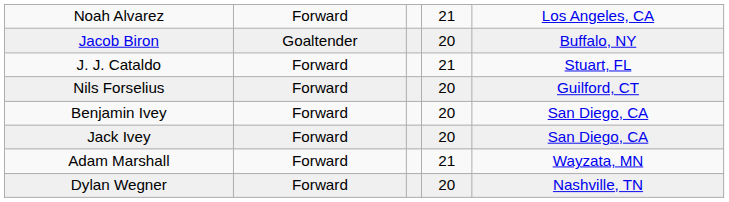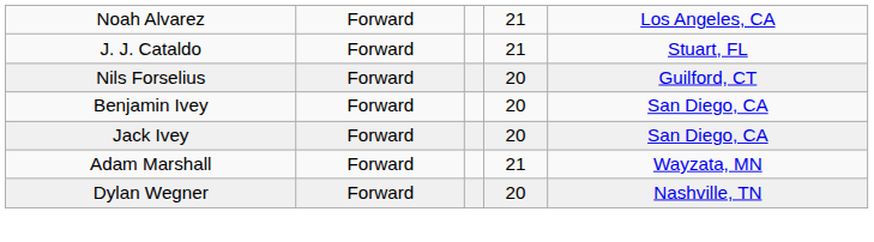 <table class="wikitable" width="60%">
 <tr align="center" bgcolor="">
 <td>Noah Alvarez</td>
 <td>Forward</td>
 <td></td>
 <td>21</td>
 <td><a href='#'>Los Angeles, CA</a></td>
-</tr>
-<tr align="center" bgcolor="f0f0f0">
-<td><a href='#'>Jacob Biron</a></td>
-<td>Goaltender</td>
-<td></td>
-<td>20</td>
-<td><a href='#'>Buffalo, NY</a></td>
 </tr>
 <tr align="center" bgcolor="">
 <td>J. J. Cataldo</td>
 <td>Forward</td>
 <td></td>
 <td>21</td>
 <td><a href='#'>Stuart, FL</a></td>
 </tr>
 <tr align="center" bgcolor="f0f0f0">
 <td>Nils Forselius</td>
 <td>Forward</td>
 <td></td>
 <td>20</td>
 <td><a href='#'>Guilford, CT</a></td>
 </tr>
 <tr align="center" bgcolor="">
 <td>Benjamin Ivey</td>
 <td>Forward</td>
 <td></td>
 <td>20</td>
 <td><a href='#'>San Diego, CA</a></td>
 </tr>
 <tr align="center" bgcolor="f0f0f0">
 <td>Jack Ivey</td>
 <td>Forward</td>
 <td></td>
 <td>20</td>
 <td><a href='#'>San Diego, CA</a></td>
 </tr>
 <tr align="center" bgcolor="">
 <td>Adam Marshall</td>
 <td>Forward</td>
 <td></td>
 <td>21</td>
 <td><a href='#'>Wayzata, MN</a></td>
 </tr>
 <tr align="center" bgcolor="f0f0f0">
 <td>Dylan Wegner</td>
 <td>Forward</td>
 <td></td>
 <td>20</td>
 <td><a href='#'>Nashville, TN</a></td>
 </tr>
 </table>
